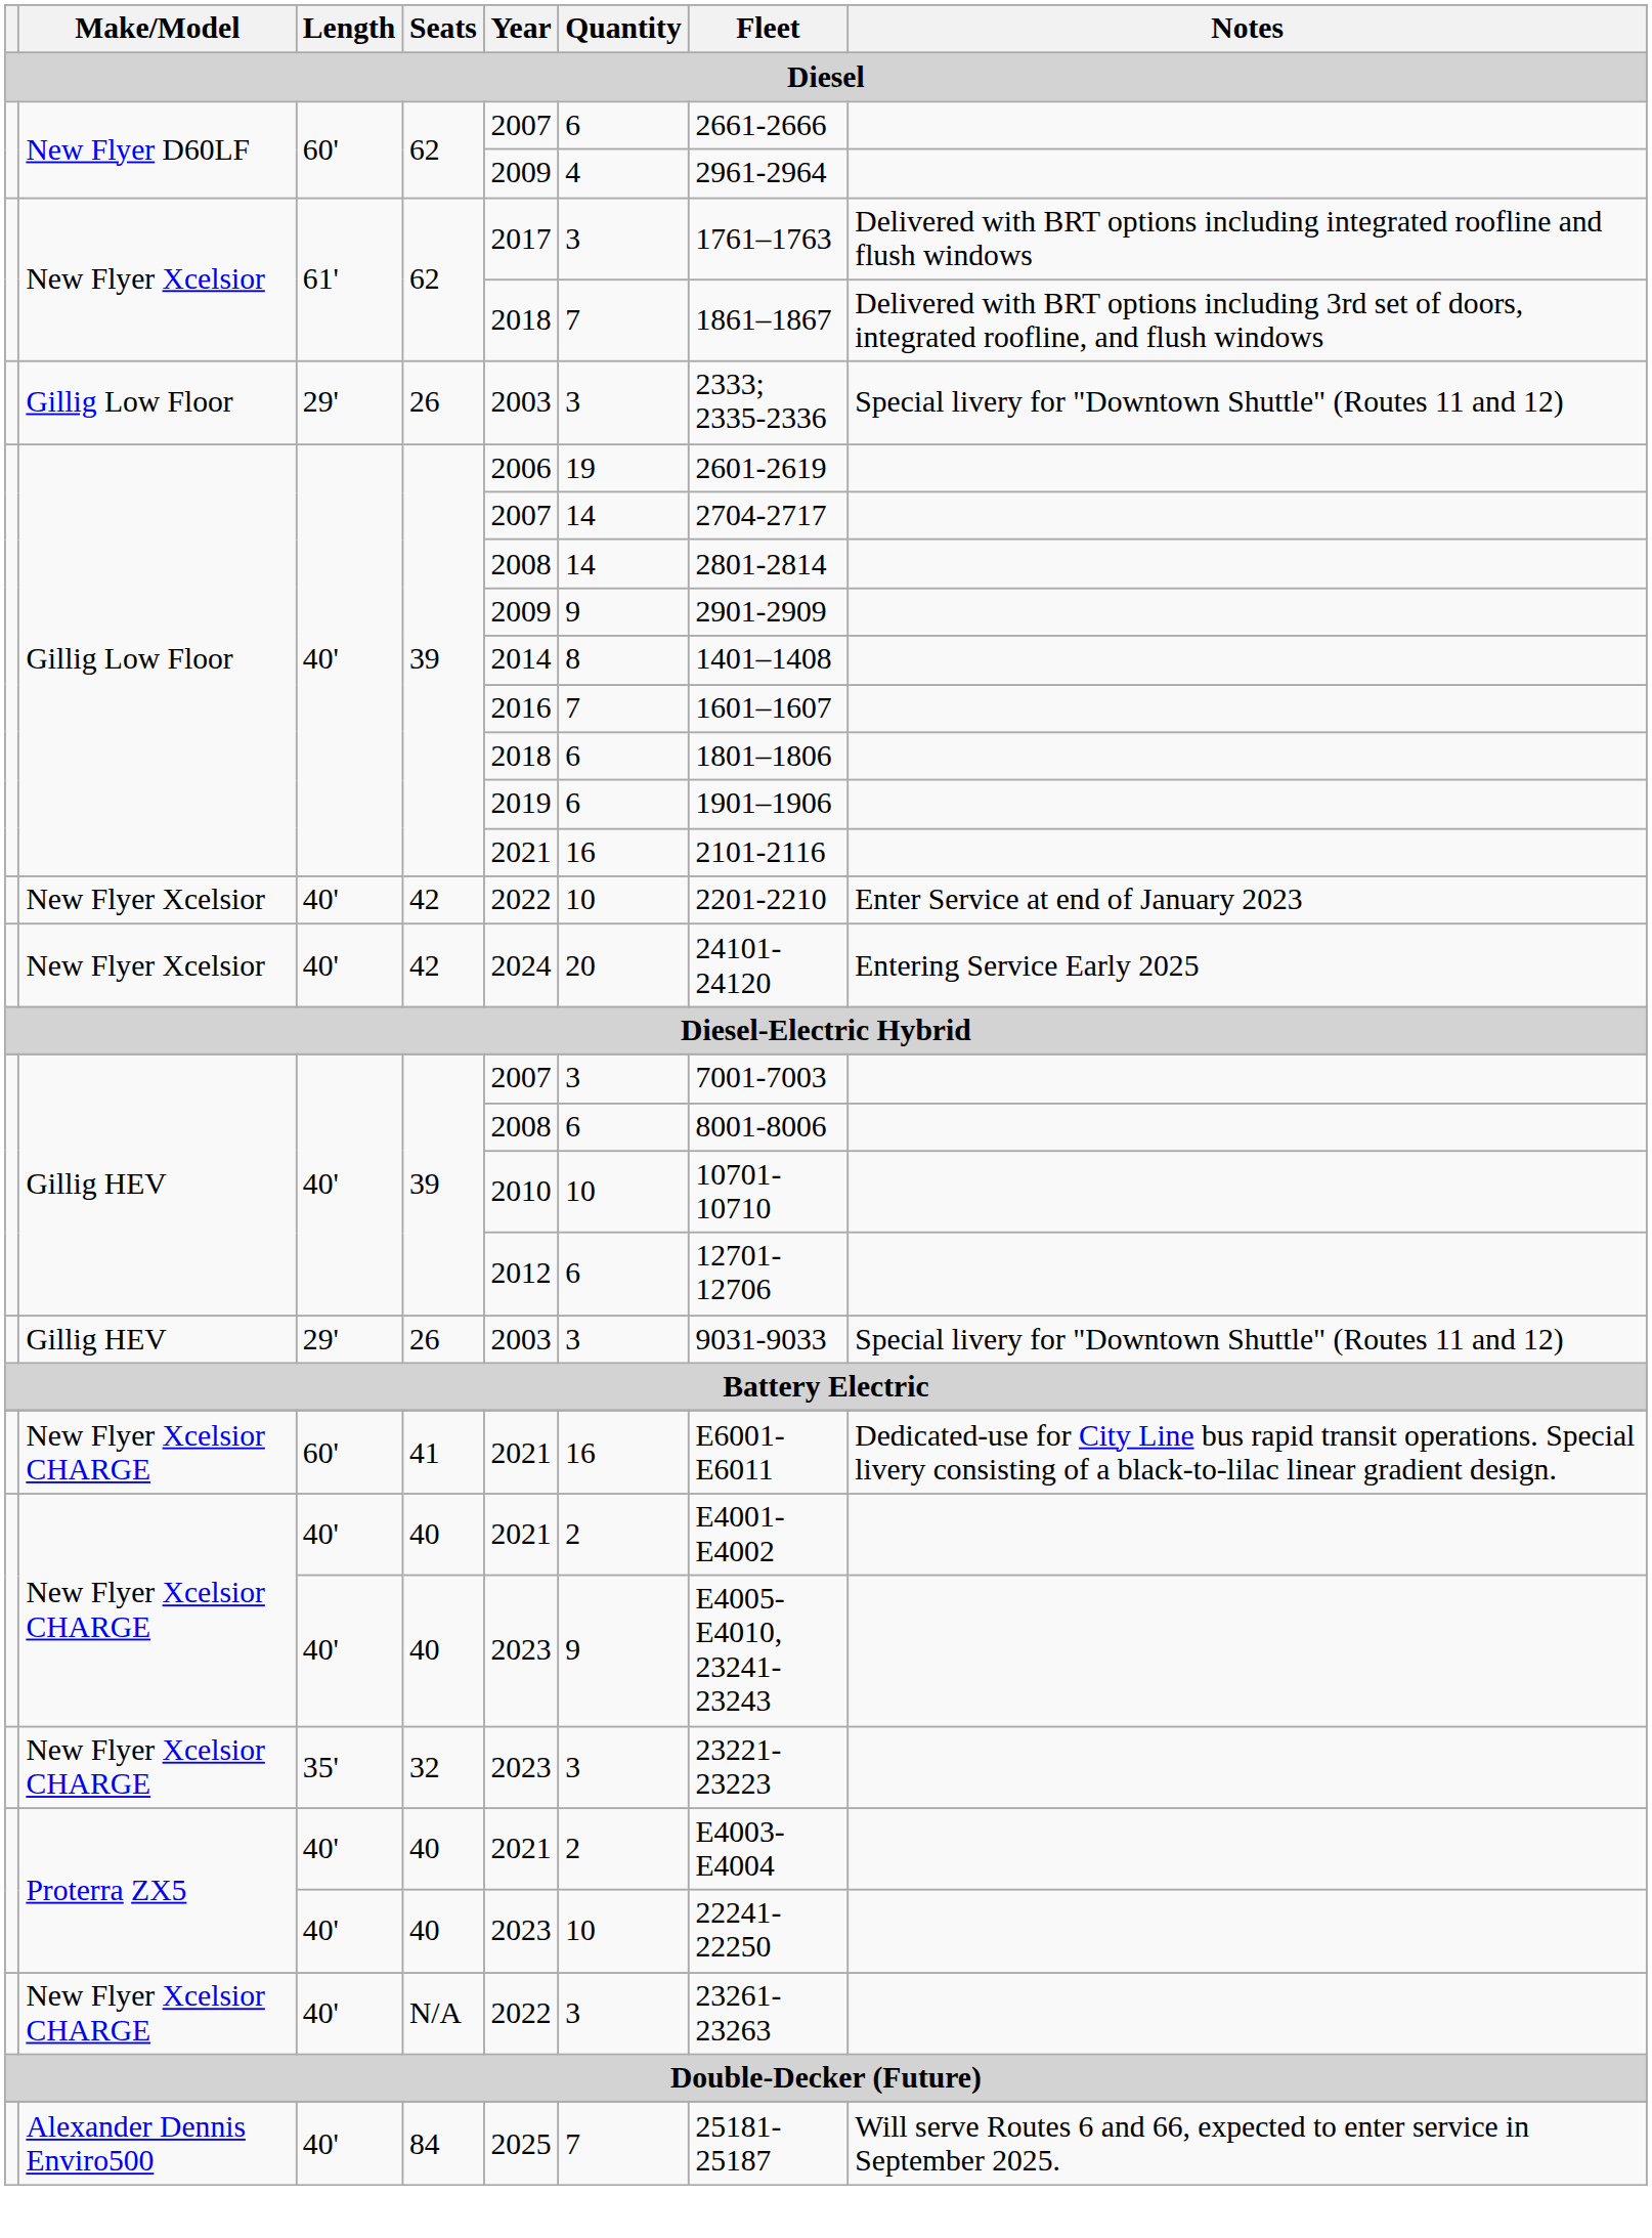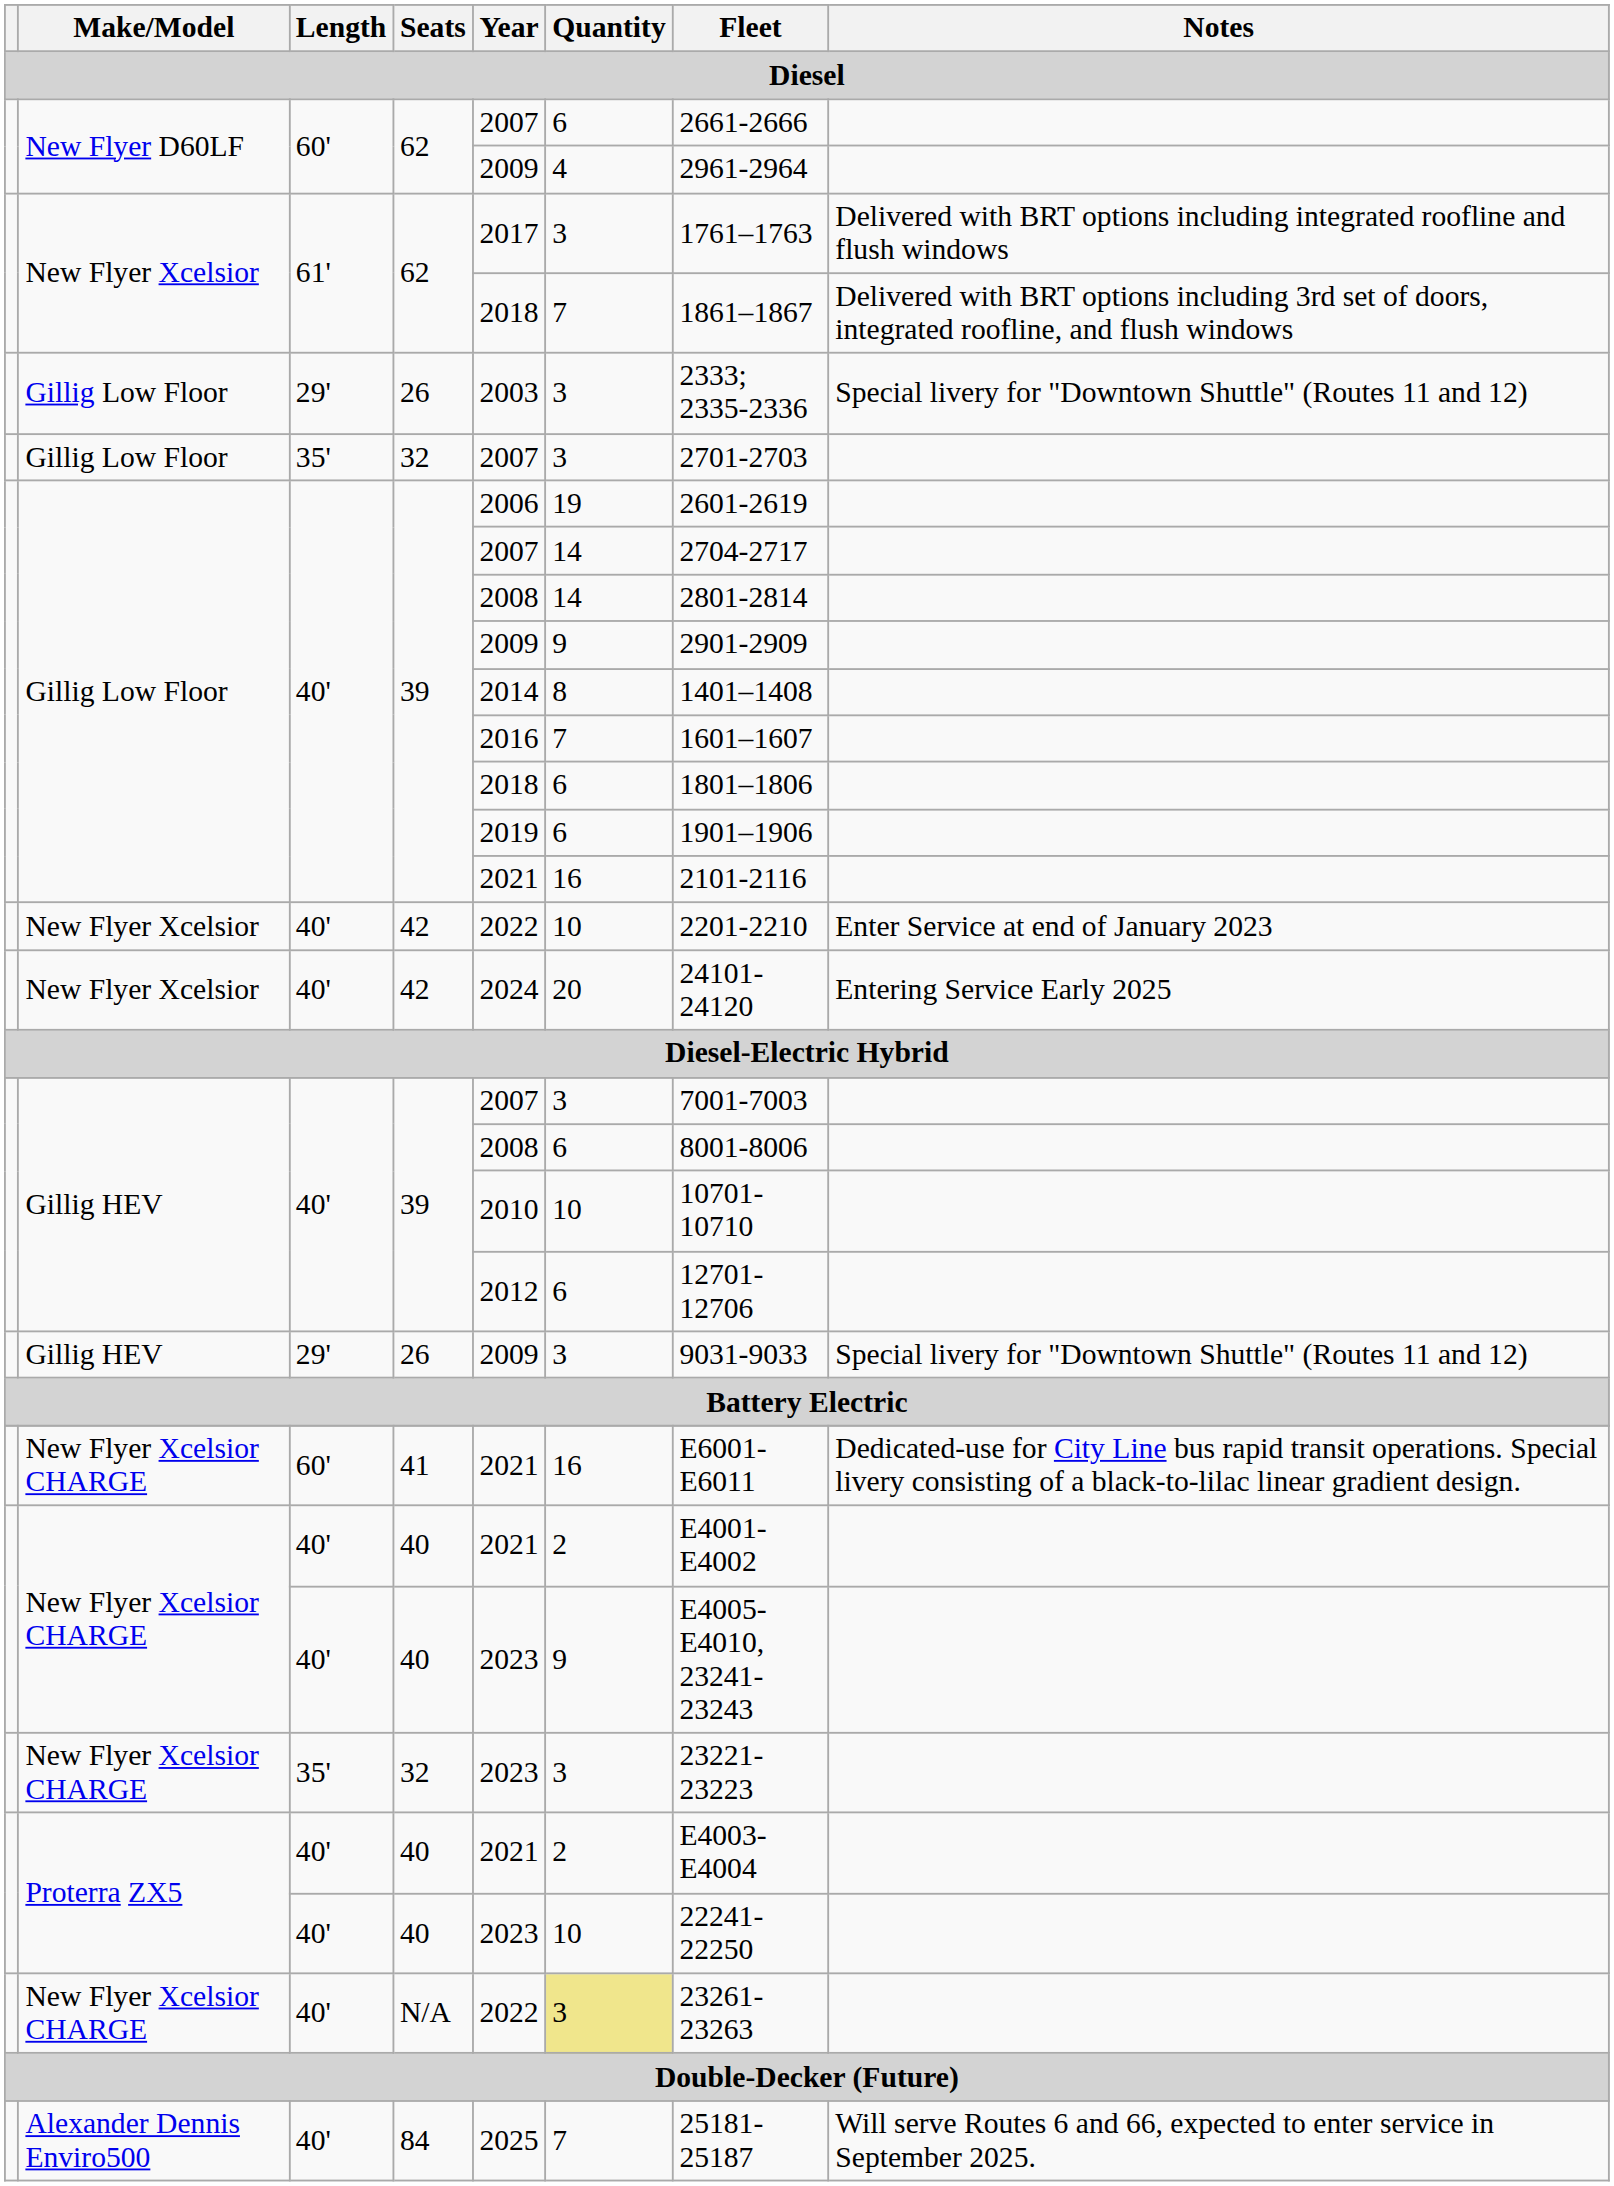 <table class="wikitable">
 <tr>
 <th></th>
 <th>Make/Model</th>
 <th>Length</th>
 <th>Seats</th>
 <th>Year</th>
 <th>Quantity</th>
 <th>Fleet</th>
 <th>Notes</th>
 </tr>
 <tr>
 <td colspan="8" style="text-align: center;" bgcolor=lightgray><strong>Diesel</strong></td>
 </tr>
 <tr>
 <td rowspan="2"></td>
 <td rowspan="2"><a href='#'>New Flyer</a> D60LF</td>
 <td rowspan="2">60'</td>
 <td rowspan="2">62</td>
 <td>2007</td>
 <td>6</td>
 <td>2661-2666</td>
 <td></td>
 </tr>
 <tr>
 <td>2009</td>
 <td>4</td>
 <td>2961-2964</td>
 <td></td>
 </tr>
 <tr>
 <td rowspan="2"></td>
 <td rowspan="2">New Flyer <a href='#'>Xcelsior</a></td>
 <td rowspan="2">61'</td>
 <td rowspan="2">62</td>
 <td>2017</td>
 <td>3</td>
 <td>1761–1763</td>
 <td>Delivered with BRT options including integrated roofline and flush windows</td>
 </tr>
 <tr>
 <td>2018</td>
 <td>7</td>
 <td>1861–1867</td>
 <td>Delivered with BRT options including 3rd set of doors, integrated roofline, and flush windows</td>
 </tr>
 <tr>
 <td rowspan="1"></td>
 <td rowspan="1"><a href='#'>Gillig</a> Low Floor</td>
 <td rowspan="1">29'</td>
 <td rowspan="1">26</td>
 <td>2003</td>
 <td>3</td>
 <td>2333; 2335-2336</td>
 <td>Special livery for "Downtown Shuttle" (Routes 11 and 12)</td>
+</tr>
+<tr>
+<td rowspan="1"></td>
+<td rowspan="1">Gillig Low Floor</td>
+<td rowspan="1">35'</td>
+<td rowspan="1">32</td>
+<td>2007</td>
+<td>3</td>
+<td>2701-2703</td>
+<td></td>
 </tr>
 <tr>
 <td rowspan="9"></td>
 <td rowspan="9">Gillig Low Floor</td>
 <td rowspan="9">40'</td>
 <td rowspan="9">39</td>
 <td>2006</td>
 <td>19</td>
 <td>2601-2619</td>
 <td></td>
 </tr>
 <tr>
 <td>2007</td>
 <td>14</td>
 <td>2704-2717</td>
 <td></td>
 </tr>
 <tr>
 <td>2008</td>
 <td>14</td>
 <td>2801-2814</td>
 <td></td>
 </tr>
 <tr>
 <td>2009</td>
 <td>9</td>
 <td>2901-2909</td>
 <td></td>
 </tr>
 <tr>
 <td>2014</td>
 <td>8</td>
 <td>1401–1408</td>
 <td></td>
 </tr>
 <tr>
 <td>2016</td>
 <td>7</td>
 <td>1601–1607</td>
 <td></td>
 </tr>
 <tr>
 <td>2018</td>
 <td>6</td>
 <td>1801–1806</td>
 <td></td>
 </tr>
 <tr>
 <td>2019</td>
 <td>6</td>
 <td>1901–1906</td>
 <td></td>
 </tr>
 <tr>
 <td>2021</td>
 <td>16</td>
 <td>2101-2116</td>
 <td></td>
 </tr>
 <tr>
 <td rowspan="1"></td>
 <td rowspan="1">New Flyer Xcelsior</td>
 <td rowspan="1">40'</td>
 <td rowspan="1">42</td>
 <td>2022</td>
 <td>10</td>
 <td>2201-2210</td>
 <td>Enter Service at end of January 2023</td>
 </tr>
 <tr>
 <td></td>
 <td>New Flyer Xcelsior</td>
 <td>40'</td>
 <td>42</td>
 <td>2024</td>
 <td>20</td>
 <td>24101-24120</td>
 <td>Entering Service Early 2025</td>
 </tr>
 <tr>
 <td colspan="8" style="text-align: center;" bgcolor=lightgray><strong>Diesel-Electric Hybrid</strong></td>
 </tr>
 <tr>
 <td rowspan="4"></td>
 <td rowspan="4">Gillig HEV</td>
 <td rowspan="4">40'</td>
 <td rowspan="4">39</td>
 <td>2007</td>
 <td>3</td>
 <td>7001-7003</td>
 <td></td>
 </tr>
 <tr>
 <td>2008</td>
 <td>6</td>
 <td>8001-8006</td>
 <td></td>
 </tr>
 <tr>
 <td>2010</td>
 <td>10</td>
 <td>10701-10710</td>
 <td></td>
 </tr>
 <tr>
 <td>2012</td>
 <td>6</td>
 <td>12701-12706</td>
 <td></td>
 </tr>
 <tr>
 <td></td>
 <td>Gillig HEV</td>
 <td>29'</td>
 <td>26</td>
-<td>2003</td>
+<td>2009</td>
 <td>3</td>
 <td>9031-9033</td>
 <td>Special livery for "Downtown Shuttle" (Routes 11 and 12)</td>
 </tr>
 <tr>
 <td colspan="8" style="text-align: center;" bgcolor=lightgray><strong>Battery Electric</strong></td>
 </tr>
 <tr>
 </tr>
 <tr>
 <td rowspan="1"></td>
 <td rowspan="1">New Flyer <a href='#'>Xcelsior CHARGE</a></td>
 <td rowspan="1">60'</td>
 <td rowspan="1">41</td>
 <td>2021</td>
 <td>16</td>
 <td>E6001-E6011</td>
 <td>Dedicated-use for <a href='#'>City Line</a> bus rapid transit operations. Special livery consisting of a black-to-lilac linear gradient design.</td>
 </tr>
 <tr>
 <td rowspan="2"></td>
 <td rowspan="2">New Flyer <a href='#'>Xcelsior CHARGE</a></td>
 <td rowspan="1">40'</td>
 <td rowspan="1">40</td>
 <td>2021</td>
 <td>2</td>
 <td>E4001-E4002</td>
 <td></td>
 </tr>
 <tr>
 <td>40'</td>
 <td>40</td>
 <td>2023</td>
 <td>9</td>
 <td>E4005-E4010,<br>23241-23243</td>
 <td></td>
 </tr>
 <tr>
 <td rowspan="1"><br></td>
 <td rowspan="1">New Flyer <a href='#'>Xcelsior CHARGE</a></td>
 <td rowspan="1">35'</td>
 <td rowspan="1">32</td>
 <td>2023</td>
 <td>3</td>
 <td>23221-23223</td>
 <td></td>
 </tr>
 <tr>
 <td rowspan="2"><br></td>
 <td rowspan="2"><a href='#'>Proterra</a> <a href='#'>ZX5</a></td>
 <td rowspan="1">40'</td>
 <td rowspan="1">40</td>
 <td>2021</td>
 <td>2</td>
 <td>E4003-E4004</td>
 <td></td>
 </tr>
 <tr>
 <td>40'</td>
 <td>40</td>
 <td>2023</td>
 <td>10</td>
 <td>22241-22250</td>
 <td></td>
 </tr>
 <tr>
 <td><br></td>
 <td rowspan="1">New Flyer <a href='#'>Xcelsior CHARGE</a></td>
 <td rowspan="1">40'</td>
 <td>N/A</td>
 <td>2022</td>
-<td>3</td>
+<td style="background: khaki;">3</td>
 <td>23261-23263</td>
 <td></td>
 </tr>
 <tr>
 <td colspan="8" style="text-align: center;" bgcolor=lightgray><strong>Double-Decker (Future)</strong></td>
 </tr>
 <tr>
 <td rowspan="2"></td>
 <td rowspan="2"><a href='#'>Alexander Dennis</a> <a href='#'>Enviro500</a></td>
 <td rowspan="1">40'</td>
 <td rowspan="1">84</td>
 <td>2025</td>
 <td>7</td>
 <td>25181-25187</td>
 <td>Will serve Routes 6 and 66, expected to enter service in September 2025.</td>
 </tr>
 </table>
